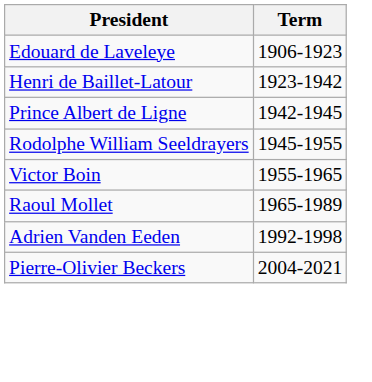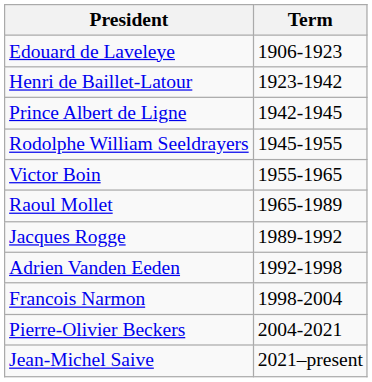 <table class="wikitable">
 <tr>
 <th>President</th>
 <th>Term</th>
 </tr>
 <tr>
 <td><a href='#'>Edouard de Laveleye</a></td>
 <td>1906-1923</td>
 </tr>
 <tr>
 <td><a href='#'>Henri de Baillet-Latour</a></td>
 <td>1923-1942</td>
 </tr>
 <tr>
 <td><a href='#'>Prince Albert de Ligne</a></td>
 <td>1942-1945</td>
 </tr>
 <tr>
 <td><a href='#'>Rodolphe William Seeldrayers</a></td>
 <td>1945-1955</td>
 </tr>
 <tr>
 <td><a href='#'>Victor Boin</a></td>
 <td>1955-1965</td>
 </tr>
 <tr>
 <td><a href='#'>Raoul Mollet</a></td>
 <td>1965-1989</td>
 </tr>
 <tr>
+<td><a href='#'>Jacques Rogge</a></td>
+<td>1989-1992</td>
+</tr>
+<tr>
 <td><a href='#'>Adrien Vanden Eeden</a></td>
 <td>1992-1998</td>
+</tr>
+<tr>
+<td><a href='#'>Francois Narmon</a></td>
+<td>1998-2004</td>
 </tr>
 <tr>
 <td><a href='#'>Pierre-Olivier Beckers</a></td>
 <td>2004-2021</td>
 </tr>
+<tr>
+<td><a href='#'>Jean-Michel Saive</a></td>
+<td>2021–present</td>
+</tr>
 </table>
